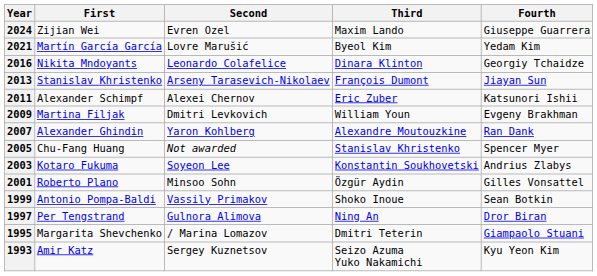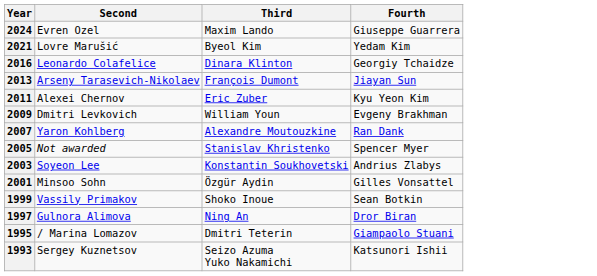 <table class="wikitable">
 <tr>
 <th>Year</th>
-<th>First</th>
 <th>Second</th>
 <th>Third</th>
 <th>Fourth</th>
 </tr>
 <tr>
 <th>2024</th>
-<td> Zijian Wei</td>
 <td> Evren Ozel</td>
 <td> Maxim Lando</td>
 <td> Giuseppe Guarrera</td>
 </tr>
 <tr valign="top">
 <th>2021</th>
-<td> <a href='#'>Martín García García</a></td>
 <td> Lovre Marušić</td>
 <td> Byeol Kim</td>
 <td> Yedam Kim</td>
 </tr>
 <tr valign="top">
 <th>2016</th>
-<td> <a href='#'>Nikita Mndoyants</a></td>
 <td> <a href='#'>Leonardo Colafelice</a></td>
 <td> <a href='#'>Dinara Klinton</a></td>
 <td> Georgiy Tchaidze</td>
 </tr>
 <tr valign="top">
 <th>2013</th>
-<td> <a href='#'>Stanislav Khristenko</a></td>
 <td> <a href='#'>Arseny Tarasevich-Nikolaev</a></td>
 <td> <a href='#'>François Dumont</a></td>
 <td> <a href='#'>Jiayan Sun</a></td>
 </tr>
 <tr valign="top">
 <th>2011</th>
-<td> Alexander Schimpf</td>
 <td> Alexei Chernov</td>
 <td> <a href='#'>Eric Zuber</a></td>
-<td> Katsunori Ishii</td>
+<td> Kyu Yeon Kim</td>
 </tr>
 <tr valign="top">
 <th>2009</th>
-<td> <a href='#'>Martina Filjak</a></td>
 <td> Dmitri Levkovich</td>
 <td> William Youn</td>
 <td> Evgeny Brakhman</td>
 </tr>
 <tr valign="top">
 <th>2007</th>
-<td> <a href='#'>Alexander Ghindin</a></td>
 <td> <a href='#'>Yaron Kohlberg</a></td>
 <td> <a href='#'>Alexandre Moutouzkine</a></td>
 <td> <a href='#'>Ran Dank</a></td>
 </tr>
 <tr valign="top">
 <th>2005</th>
-<td> Chu-Fang Huang</td>
 <td><em>Not awarded</em></td>
 <td> <a href='#'>Stanislav Khristenko</a></td>
 <td> Spencer Myer</td>
 </tr>
 <tr valign="top">
 <th>2003</th>
-<td> <a href='#'>Kotaro Fukuma</a></td>
 <td> <a href='#'>Soyeon Lee</a></td>
 <td> <a href='#'>Konstantin Soukhovetski</a></td>
 <td> Andrius Zlabys</td>
 </tr>
 <tr valign="top">
 <th>2001</th>
-<td> <a href='#'>Roberto Plano</a></td>
 <td> Minsoo Sohn</td>
 <td> Özgür Aydin</td>
 <td> Gilles Vonsattel</td>
 </tr>
 <tr valign="top">
 <th>1999</th>
-<td> <a href='#'>Antonio Pompa-Baldi</a></td>
 <td> <a href='#'>Vassily Primakov</a></td>
 <td> Shoko Inoue</td>
 <td> Sean Botkin</td>
 </tr>
 <tr valign="top">
 <th>1997</th>
-<td> <a href='#'>Per Tengstrand</a></td>
 <td> <a href='#'>Gulnora Alimova</a></td>
 <td> <a href='#'>Ning An</a></td>
 <td> <a href='#'>Dror Biran</a></td>
 </tr>
 <tr valign="top">
 <th>1995</th>
-<td> Margarita Shevchenko</td>
 <td>/ Marina Lomazov</td>
 <td> Dmitri Teterin</td>
 <td> <a href='#'>Giampaolo Stuani</a></td>
 </tr>
 <tr valign="top">
 <th>1993</th>
-<td> <a href='#'>Amir Katz</a></td>
 <td> Sergey Kuznetsov</td>
 <td> Seizo Azuma<br> Yuko Nakamichi</td>
-<td> Kyu Yeon Kim</td>
+<td> Katsunori Ishii</td>
 </tr>
 </table>
